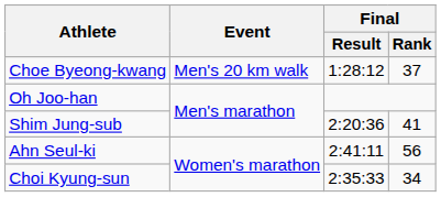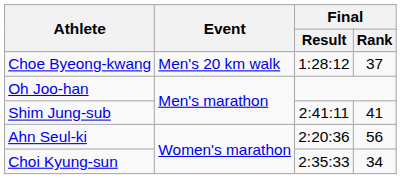 <table class="wikitable" style="font-size:90%; text-align:center">
 <tr>
 <th rowspan="2">Athlete</th>
 <th rowspan="2">Event</th>
 <th colspan="2">Final</th>
 </tr>
 <tr style="font-size:95%">
 <th>Result</th>
 <th>Rank</th>
 </tr>
 <tr>
 <td style="text-align:left"><a href='#'>Choe Byeong-kwang</a></td>
 <td style="text-align:left"><a href='#'>Men's 20 km walk</a></td>
 <td>1:28:12</td>
 <td>37</td>
 </tr>
 <tr>
 <td style="text-align:left"><a href='#'>Oh Joo-han</a></td>
 <td style="text-align:left" rowspan=2><a href='#'>Men's marathon</a></td>
 <td colspan="2"></td>
 </tr>
 <tr>
 <td style="text-align:left"><a href='#'>Shim Jung-sub</a></td>
-<td>2:20:36</td>
+<td>2:41:11</td>
 <td>41</td>
 </tr>
 <tr>
 <td style="text-align:left"><a href='#'>Ahn Seul-ki</a></td>
 <td style="text-align:left" rowspan=2><a href='#'>Women's marathon</a></td>
-<td>2:41:11</td>
+<td>2:20:36</td>
 <td>56</td>
 </tr>
 <tr>
 <td style="text-align:left"><a href='#'>Choi Kyung-sun</a></td>
 <td>2:35:33</td>
 <td>34</td>
 </tr>
 </table>
